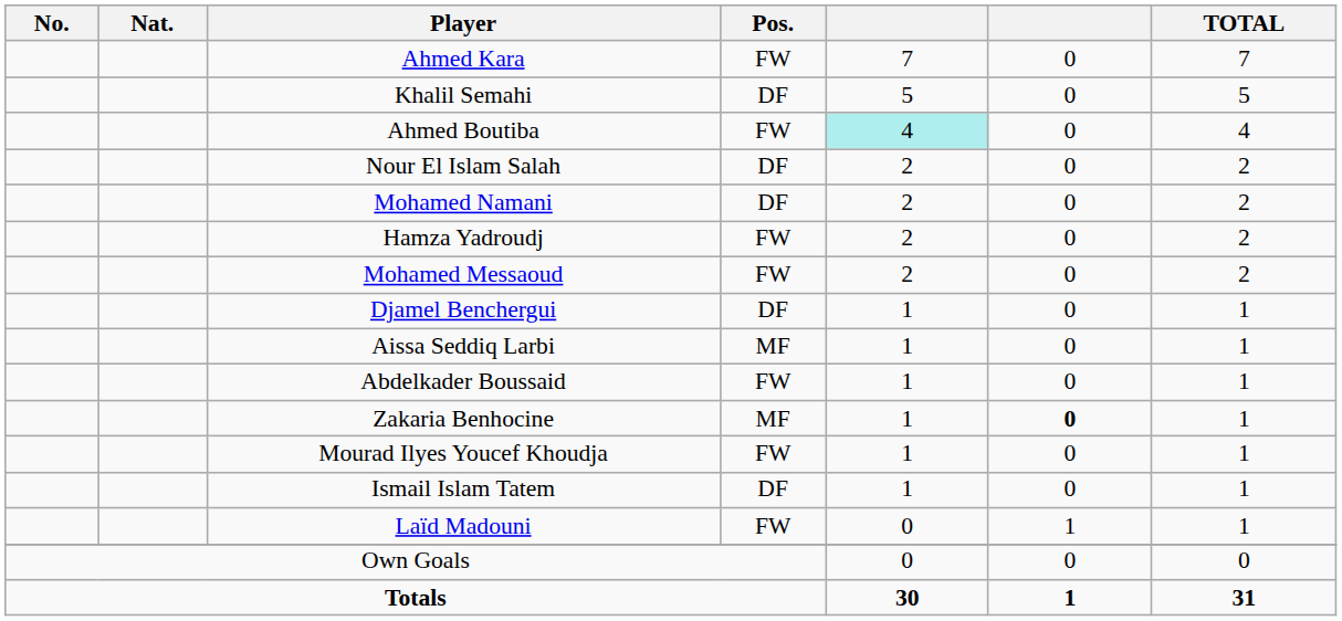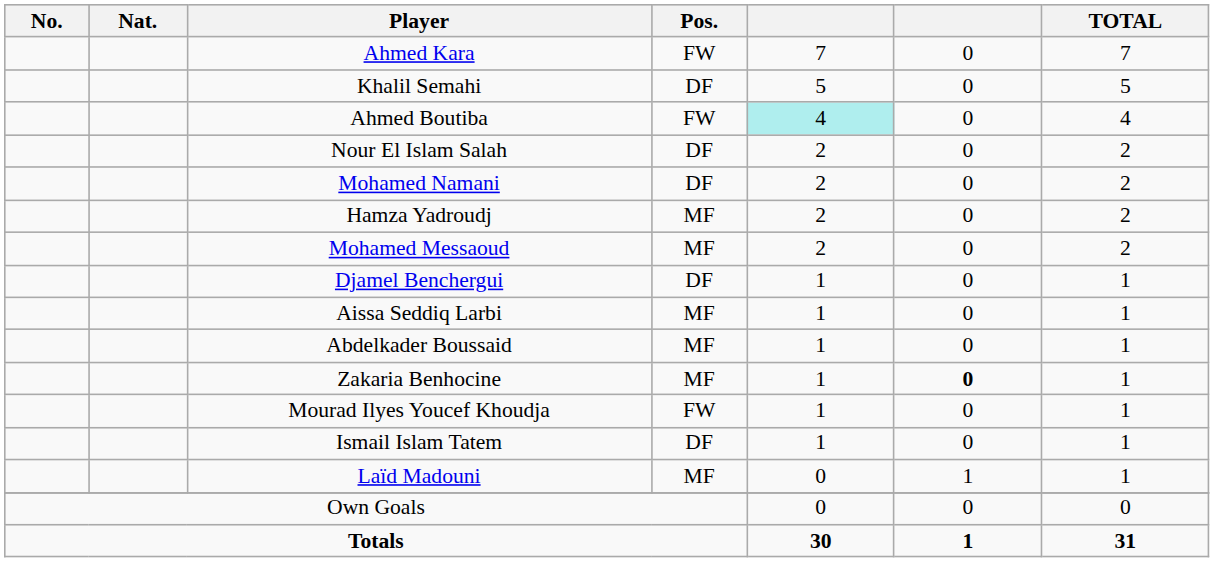 <table class="wikitable sortable alternance"  style="font-size:85%; text-align:center; line-height:14px; width:60%;">
 <tr>
 <th width=10>No.</th>
 <th width=10>Nat.</th>
 <th width=140>Player</th>
 <th width=10>Pos.</th>
 <th width=40></th>
 <th width=40></th>
 <th width=10>TOTAL</th>
 </tr>
 <tr>
 <td></td>
 <td></td>
 <td><a href='#'>Ahmed Kara</a></td>
 <td>FW</td>
 <td>7</td>
 <td>0</td>
 <td>7</td>
 </tr>
 <tr>
 <td></td>
 <td></td>
 <td>Khalil Semahi</td>
 <td>DF</td>
 <td>5</td>
 <td>0</td>
 <td>5</td>
 </tr>
 <tr>
 <td></td>
 <td></td>
 <td>Ahmed Boutiba</td>
 <td>FW</td>
 <td style="background: paleturquoise;">4</td>
 <td>0</td>
 <td>4</td>
 </tr>
 <tr>
 <td></td>
 <td></td>
 <td>Nour El Islam Salah</td>
 <td>DF</td>
 <td>2</td>
 <td>0</td>
 <td>2</td>
 </tr>
 <tr>
 <td></td>
 <td></td>
 <td><a href='#'>Mohamed Namani</a></td>
 <td>DF</td>
 <td>2</td>
 <td>0</td>
 <td>2</td>
 </tr>
 <tr>
 <td></td>
 <td></td>
 <td>Hamza Yadroudj</td>
-<td>FW</td>
+<td>MF</td>
 <td>2</td>
 <td>0</td>
 <td>2</td>
 </tr>
 <tr>
 <td></td>
 <td></td>
 <td><a href='#'>Mohamed Messaoud</a></td>
-<td>FW</td>
+<td>MF</td>
 <td>2</td>
 <td>0</td>
 <td>2</td>
 </tr>
 <tr>
 <td></td>
 <td></td>
 <td><a href='#'>Djamel Benchergui</a></td>
 <td>DF</td>
 <td>1</td>
 <td>0</td>
 <td>1</td>
 </tr>
 <tr>
 <td></td>
 <td></td>
 <td>Aissa Seddiq Larbi</td>
 <td>MF</td>
 <td>1</td>
 <td>0</td>
 <td>1</td>
 </tr>
 <tr>
 <td></td>
 <td></td>
 <td>Abdelkader Boussaid</td>
-<td>FW</td>
+<td>MF</td>
 <td>1</td>
 <td>0</td>
 <td>1</td>
 </tr>
 <tr>
 <td></td>
 <td></td>
 <td>Zakaria Benhocine</td>
 <td>MF</td>
 <td>1</td>
 <td><strong>0</strong></td>
 <td>1</td>
 </tr>
 <tr>
 <td></td>
 <td></td>
 <td>Mourad Ilyes Youcef Khoudja</td>
 <td>FW</td>
 <td>1</td>
 <td>0</td>
 <td>1</td>
 </tr>
 <tr>
 <td></td>
 <td></td>
 <td>Ismail Islam Tatem</td>
 <td>DF</td>
 <td>1</td>
 <td>0</td>
 <td>1</td>
 </tr>
 <tr>
 <td></td>
 <td></td>
 <td><a href='#'>Laïd Madouni</a></td>
-<td>FW</td>
+<td>MF</td>
 <td>0</td>
 <td>1</td>
 <td>1</td>
 </tr>
 <tr>
 </tr>
 <tr class="sortbottom">
 <td colspan="4">Own Goals</td>
 <td>0</td>
 <td>0</td>
 <td>0</td>
 </tr>
 <tr class="sortbottom">
 <td colspan="4"><strong>Totals</strong></td>
 <td><strong>30</strong></td>
 <td><strong>1</strong></td>
 <td><strong>31</strong></td>
 </tr>
 </table>
